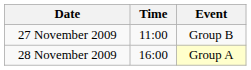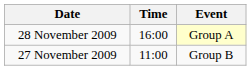 <table class = "wikitable" style="text-align:center;">
 <tr>
 <th width=150>Date</th>
 <th width=50>Time</th>
 <th width=80>Event</th>
 </tr>
 <tr>
+<td>28 November 2009</td>
+<td>16:00</td>
+<td bgcolor=ffffcc>Group A</td>
+</tr>
+<tr>
 <td>27 November 2009</td>
 <td>11:00</td>
 <td>Group B</td>
 </tr>
-<tr>
-<td>28 November 2009</td>
-<td>16:00</td>
-<td bgcolor=ffffcc>Group A</td>
-</tr>
 </table>
